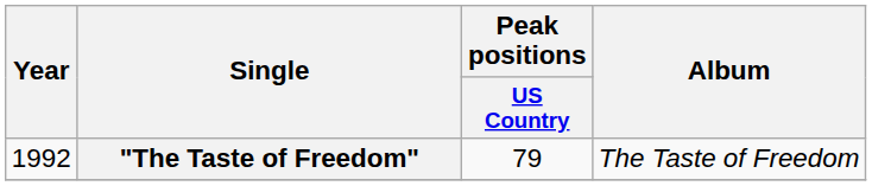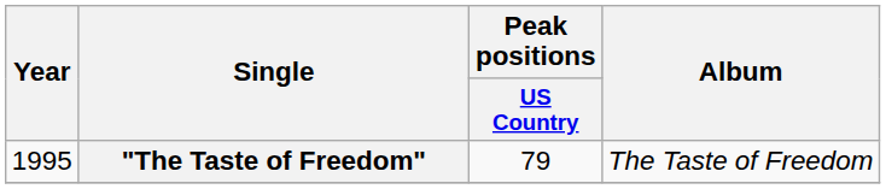 <table class="wikitable plainrowheaders" style="text-align:center;">
 <tr>
 <th rowspan="2">Year</th>
 <th rowspan="2" style="width:14em;">Single</th>
 <th>Peak positions</th>
 <th rowspan="2">Album</th>
 </tr>
 <tr style="font-size:smaller;">
 <th width="65"><a href='#'>US Country</a><br></th>
 </tr>
 <tr>
-<td>1992</td>
+<td>1995</td>
 <th scope="row">"The Taste of Freedom"</th>
 <td>79</td>
 <td align="left"><em>The Taste of Freedom</em></td>
 </tr>
 <tr>
 </tr>
 </table>
